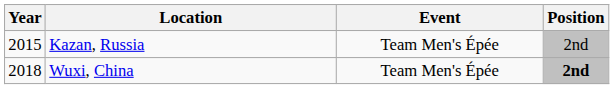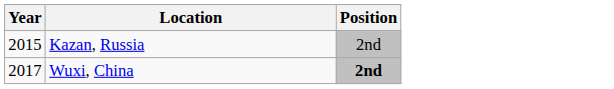 <table class="wikitable" style="text-align:center;">
 <tr>
 <th>Year</th>
 <th style="width:17em">Location</th>
-<th style="width:12em">Event</th>
 <th>Position</th>
 </tr>
 <tr>
 <td>2015</td>
 <td rowspan="1" align="left"> <a href='#'>Kazan</a>, <a href='#'>Russia</a></td>
-<td>Team Men's Épée</td>
 <td bgcolor="silver">2nd</td>
 </tr>
 <tr>
-<td>2018</td>
+<td>2017</td>
 <td rowspan="1" align="left"> <a href='#'>Wuxi</a>, <a href='#'>China</a></td>
-<td>Team Men's Épée</td>
 <td bgcolor="silver"><strong>2nd</strong></td>
 </tr>
 </table>
